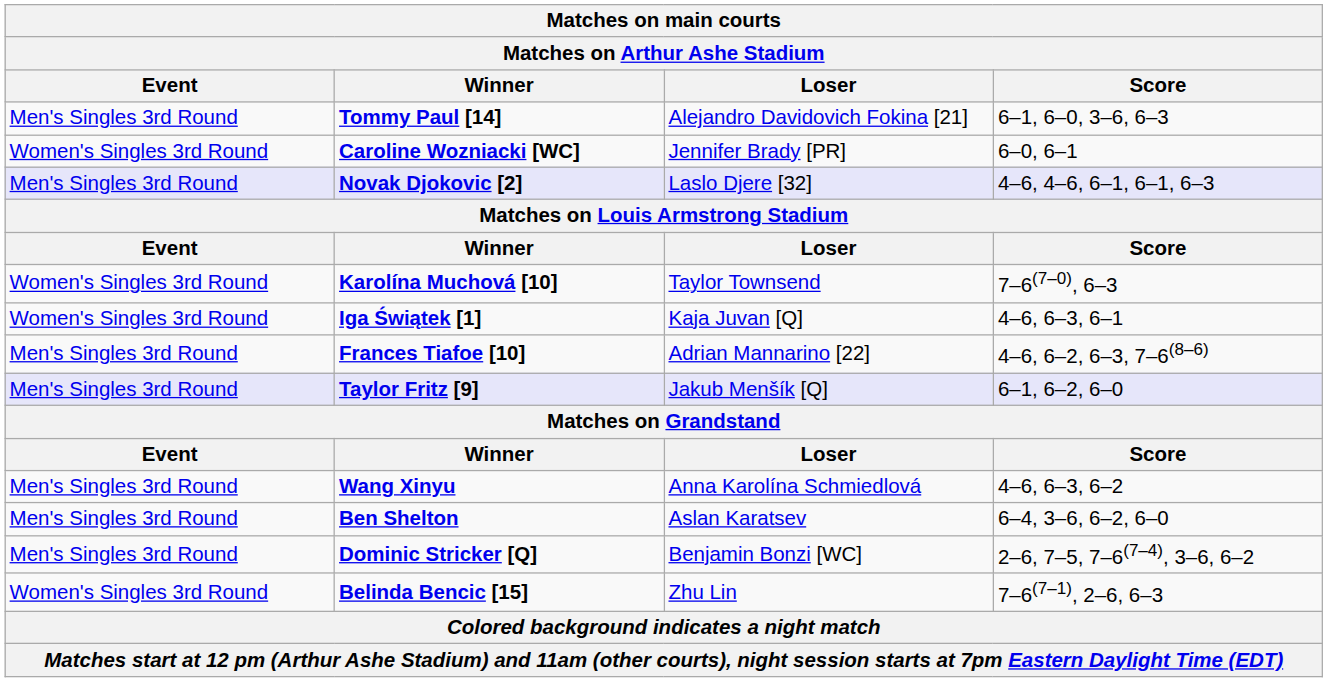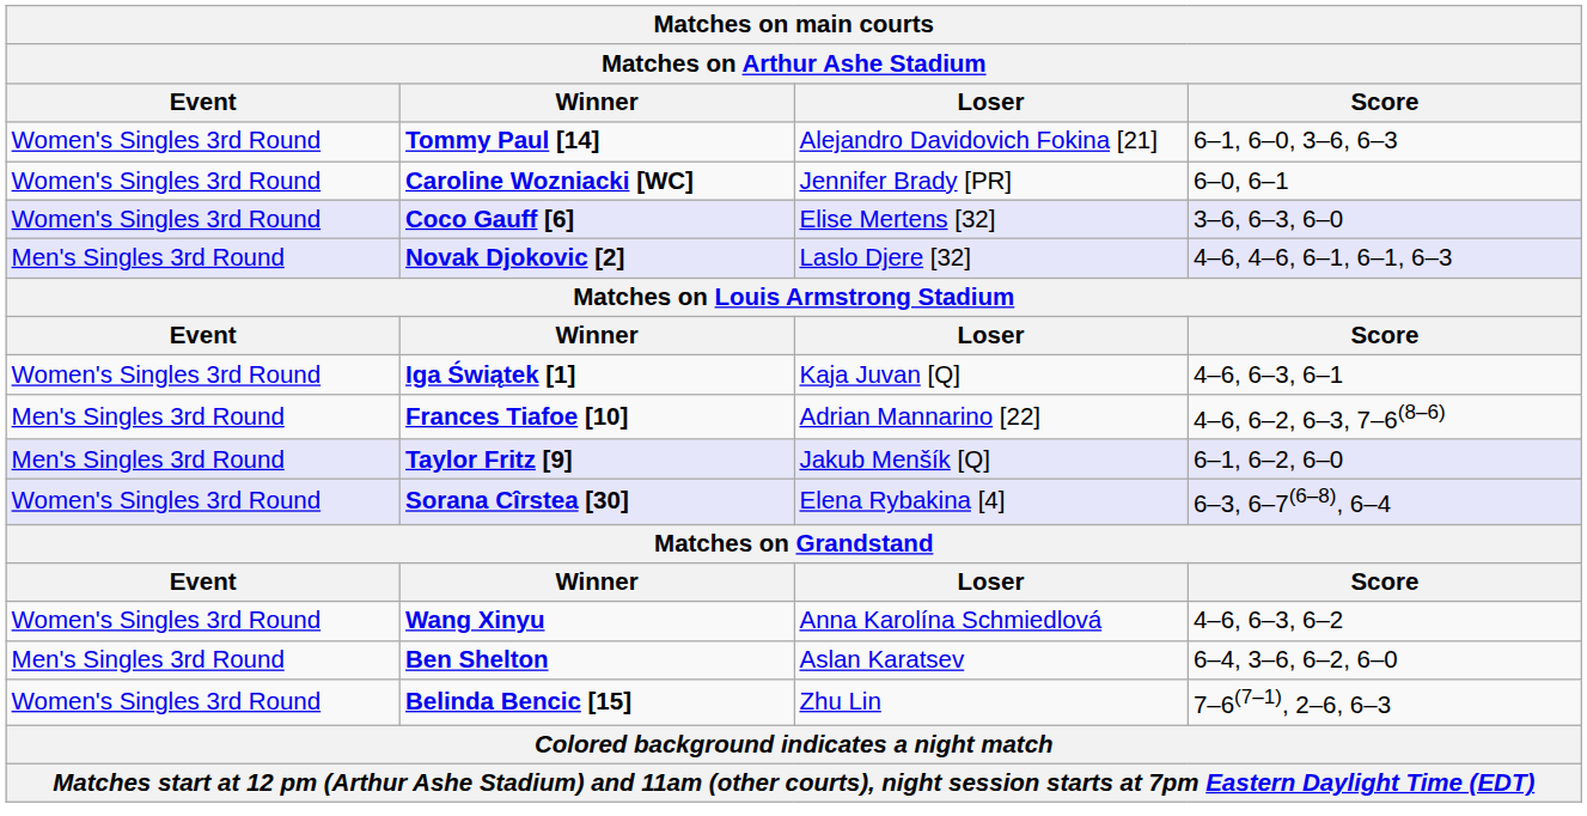 <table class="wikitable" style="margin:auto;">
 <tr>
 <th colspan="4" style="white-space:nowrap;">Matches on main courts</th>
 </tr>
 <tr>
 <th colspan="4"><strong>Matches on <a href='#'>Arthur Ashe Stadium</a></strong></th>
 </tr>
 <tr>
 <th width="250">Event</th>
 <th width="250">Winner</th>
 <th width="250">Loser</th>
 <th width="250">Score</th>
 </tr>
 <tr>
-<td><a href='#'>Men's Singles 3rd Round</a></td>
+<td><a href='#'>Women's Singles 3rd Round</a></td>
 <td><strong> <a href='#'>Tommy Paul</a> [14]</strong></td>
 <td> <a href='#'>Alejandro Davidovich Fokina</a> [21]</td>
 <td>6–1, 6–0, 3–6, 6–3</td>
 </tr>
 <tr>
 <td><a href='#'>Women's Singles 3rd Round</a></td>
 <td><strong> <a href='#'>Caroline Wozniacki</a> [WC]</strong></td>
 <td> <a href='#'>Jennifer Brady</a> [PR]</td>
 <td>6–0, 6–1</td>
+</tr>
+<tr bgcolor="lavender">
+<td><a href='#'>Women's Singles 3rd Round</a></td>
+<td><strong> <a href='#'>Coco Gauff</a> [6]</strong></td>
+<td> <a href='#'>Elise Mertens</a> [32]</td>
+<td>3–6, 6–3, 6–0</td>
 </tr>
 <tr bgcolor="lavender">
 <td><a href='#'>Men's Singles 3rd Round</a></td>
 <td><strong> <a href='#'>Novak Djokovic</a> [2]</strong></td>
 <td> <a href='#'>Laslo Djere</a> [32]</td>
 <td>4–6, 4–6, 6–1, 6–1, 6–3</td>
 </tr>
 <tr>
 <th colspan="4"><strong>Matches on <a href='#'>Louis Armstrong Stadium</a></strong></th>
 </tr>
 <tr>
 <th width="250">Event</th>
 <th width="250">Winner</th>
 <th width="250">Loser</th>
 <th width="250">Score</th>
-</tr>
-<tr>
-<td><a href='#'>Women's Singles 3rd Round</a></td>
-<td><strong> <a href='#'>Karolína Muchová</a> [10]</strong></td>
-<td> <a href='#'>Taylor Townsend</a></td>
-<td>7–6<sup>(7–0)</sup>, 6–3</td>
 </tr>
 <tr>
 <td><a href='#'>Women's Singles 3rd Round</a></td>
 <td><strong> <a href='#'>Iga Świątek</a> [1]</strong></td>
 <td> <a href='#'>Kaja Juvan</a> [Q]</td>
 <td>4–6, 6–3, 6–1</td>
 </tr>
 <tr>
 <td><a href='#'>Men's Singles 3rd Round</a></td>
 <td><strong> <a href='#'>Frances Tiafoe</a> [10]</strong></td>
 <td> <a href='#'>Adrian Mannarino</a> [22]</td>
 <td>4–6, 6–2, 6–3, 7–6<sup>(8–6)</sup></td>
 </tr>
 <tr bgcolor="lavender">
 <td><a href='#'>Men's Singles 3rd Round</a></td>
 <td><strong> <a href='#'>Taylor Fritz</a> [9]</strong></td>
 <td> <a href='#'>Jakub Menšík</a> [Q]</td>
 <td>6–1, 6–2, 6–0</td>
 </tr>
+<tr bgcolor="lavender">
+<td><a href='#'>Women's Singles 3rd Round</a></td>
+<td><strong> <a href='#'>Sorana Cîrstea</a> [30]</strong></td>
+<td> <a href='#'>Elena Rybakina</a> [4]</td>
+<td>6–3, 6–7<sup>(6–8)</sup>, 6–4</td>
+</tr>
 <tr>
 <th colspan="4"><strong>Matches on <a href='#'>Grandstand</a></strong></th>
 </tr>
 <tr>
 <th width="250">Event</th>
 <th width="250">Winner</th>
 <th width="250">Loser</th>
 <th width="250">Score</th>
 </tr>
 <tr>
-<td><a href='#'>Men's Singles 3rd Round</a></td>
+<td><a href='#'>Women's Singles 3rd Round</a></td>
 <td><strong> <a href='#'>Wang Xinyu</a></strong></td>
 <td> <a href='#'>Anna Karolína Schmiedlová</a></td>
 <td>4–6, 6–3, 6–2</td>
 </tr>
 <tr>
 <td><a href='#'>Men's Singles 3rd Round</a></td>
 <td><strong> <a href='#'>Ben Shelton</a></strong></td>
 <td> <a href='#'>Aslan Karatsev</a></td>
 <td>6–4, 3–6, 6–2, 6–0</td>
-</tr>
-<tr>
-<td><a href='#'>Men's Singles 3rd Round</a></td>
-<td><strong> <a href='#'>Dominic Stricker</a> [Q]</strong></td>
-<td> <a href='#'>Benjamin Bonzi</a> [WC]</td>
-<td>2–6, 7–5, 7–6<sup>(7–4)</sup>, 3–6, 6–2</td>
 </tr>
 <tr>
 <td><a href='#'>Women's Singles 3rd Round</a></td>
 <td><strong> <a href='#'>Belinda Bencic</a> [15]</strong></td>
 <td> <a href='#'>Zhu Lin</a></td>
 <td>7–6<sup>(7–1)</sup>, 2–6, 6–3</td>
 </tr>
 <tr>
 <th colspan="4"><em>Colored background indicates a night match</em></th>
 </tr>
 <tr>
 <th colspan="4"><em>Matches start at 12 pm (Arthur Ashe Stadium) and 11am (other courts), night session starts at 7pm <a href='#'>Eastern Daylight Time (EDT)</a></em></th>
 </tr>
 </table>
